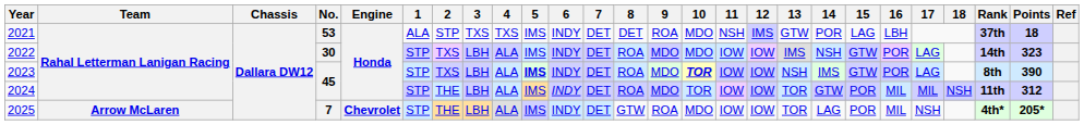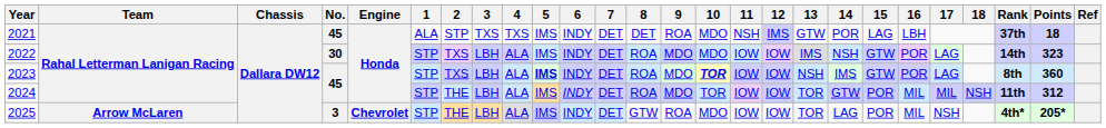 <table class="wikitable" style="text-align:center; font-size:85%">
 <tr>
 <th>Year</th>
 <th>Team</th>
 <th>Chassis</th>
 <th>No.</th>
 <th>Engine</th>
 <th>1</th>
 <th>2</th>
 <th>3</th>
 <th>4</th>
 <th>5</th>
 <th>6</th>
 <th>7</th>
 <th>8</th>
 <th>9</th>
 <th>10</th>
 <th>11</th>
 <th>12</th>
 <th>13</th>
 <th>14</th>
 <th>15</th>
 <th>16</th>
 <th>17</th>
 <th>18</th>
 <th>Rank</th>
 <th>Points</th>
 <th>Ref</th>
 </tr>
 <tr>
 <td><a href='#'>2021</a></td>
 <th rowspan=4 nowrap><a href='#'>Rahal Letterman Lanigan Racing</a></th>
 <th rowspan=5 nowrap><a href='#'>Dallara DW12</a></th>
-<th>53</th>
+<th>45</th>
 <th rowspan=4 nowrap><a href='#'>Honda</a></th>
 <td><a href='#'>ALA</a></td>
 <td><a href='#'>STP</a></td>
 <td><a href='#'>TXS</a></td>
 <td><a href='#'>TXS</a></td>
 <td><a href='#'>IMS</a></td>
 <td><a href='#'>INDY</a></td>
 <td><a href='#'>DET</a></td>
 <td><a href='#'>DET</a></td>
 <td><a href='#'>ROA</a></td>
 <td><a href='#'>MDO</a></td>
 <td><a href='#'>NSH</a></td>
 <td style="background:#CFCFFF;"><a href='#'>IMS</a><br></td>
 <td><a href='#'>GTW</a></td>
 <td><a href='#'>POR</a></td>
 <td><a href='#'>LAG</a></td>
 <td><a href='#'>LBH</a></td>
 <td colspan=2></td>
 <th style="background:#CFCFFF;">37th</th>
 <th style="background:#CFCFFF;">18</th>
 <th></th>
 </tr>
 <tr>
 <td><a href='#'>2022</a></td>
 <th>30</th>
 <td style="background:#CFCFFF;"><a href='#'>STP</a><br></td>
 <td style="background:#EFCFFF;"><a href='#'>TXS</a><br></td>
 <td style="background:#CFCFFF;"><a href='#'>LBH</a><br></td>
 <td style="background:#CFCFFF;"><a href='#'>ALA</a><br></td>
 <td style="background:#CFEAFF;"><a href='#'>IMS</a><br></td>
 <td style="background:#CFCFFF;"><a href='#'>INDY</a><br></td>
 <td style="background:#CFCFFF;"><a href='#'>DET</a><br></td>
 <td style="background:#CFEAFF;"><a href='#'>ROA</a><br></td>
 <td style="background:#CFCFFF;"><a href='#'>MDO</a><br></td>
 <td style="background:#CFEAFF;"><a href='#'>MDO</a><br></td>
 <td style="background:#CFEAFF;"><a href='#'>IOW</a><br></td>
 <td style="background:#EFCFFF;"><a href='#'>IOW</a><br></td>
 <td style="background:#DFDFDF;"><a href='#'>IMS</a><br></td>
 <td style="background:#CFEAFF;"><a href='#'>NSH</a><br></td>
 <td style="background:#CFCFFF;"><a href='#'>GTW</a><br></td>
 <td style="background:#EFCFFF;"><a href='#'>POR</a><br></td>
 <td style="background:#DFFFDF;"><a href='#'>LAG</a><br></td>
 <td></td>
 <th style="background:#CFCFFF;">14th</th>
 <th style="background:#CFCFFF;">323</th>
 <th></th>
 </tr>
 <tr>
 <td><a href='#'>2023</a></td>
 <th rowspan=2>45</th>
 <td style="background:#CFEAFF;"><a href='#'>STP</a><br></td>
 <td style="background:#CFCFFF;"><a href='#'>TXS</a><br></td>
 <td style="background:#CFCFFF;"><a href='#'>LBH</a><br></td>
 <td style="background:#CFEAFF;"><a href='#'>ALA</a><br></td>
 <td style="background:#DFFFDF;"><strong><a href='#'>IMS</a></strong><br></td>
 <td style="background:#CFCFFF;"><a href='#'>INDY</a><br></td>
 <td style="background:#CFCFFF;"><a href='#'>DET</a><br></td>
 <td style="background:#CFEAFF;"><a href='#'>ROA</a><br></td>
 <td style="background:#DFFFDF;"><a href='#'>MDO</a><br></td>
 <td style="background:#FFFFBF;"><strong><em><a href='#'>TOR</a></em></strong><br></td>
 <td style="background:#CFCFFF;"><a href='#'>IOW</a><br></td>
 <td style="background:#CFCFFF;"><a href='#'>IOW</a><br></td>
 <td style="background:#CFEAFF;"><a href='#'>NSH</a><br></td>
 <td style="background:#DFFFDF;"><a href='#'>IMS</a><br></td>
 <td style="background:#CFCFFF;"><a href='#'>GTW</a><br></td>
 <td style="background:#CFCFFF;"><a href='#'>POR</a><br></td>
 <td style="background:#CFEAFF;"><a href='#'>LAG</a><br></td>
 <td></td>
 <th style="background:#CFEAFF;">8th</th>
-<th style="background:#CFEAFF;">390</th>
+<th style="background:#CFEAFF;">360</th>
 <th></th>
 </tr>
 <tr>
 <td><a href='#'>2024</a></td>
 <td style="background:#CFCFFF;"><a href='#'>STP</a><br></td>
 <td style="background:#CFEAFF;"><a href='#'>THE</a><br></td>
 <td style="background:#CFCFFF;"><a href='#'>LBH</a><br></td>
 <td style="background:#CFEAFF;"><a href='#'>ALA</a><br></td>
 <td style="background:#FFDF9F;"><a href='#'>IMS</a><br></td>
 <td style="background:#CFCFFF;"><em><a href='#'>INDY</a></em><br></td>
 <td style="background:#CFCFFF;"><a href='#'>DET</a><br></td>
 <td style="background:#CFCFFF;"><a href='#'>ROA</a><br></td>
 <td style="background:#CFCFFF;"><a href='#'>MDO</a><br></td>
 <td style="background:#CFEAFF;"><a href='#'>TOR</a><br></td>
 <td style="background:#EFCFFF;"><a href='#'>IOW</a><br></td>
 <td style="background:#CFCFFF;"><a href='#'>IOW</a><br></td>
 <td style="background:#CFEAFF;"><a href='#'>TOR</a><br></td>
 <td style="background:#CFCFFF;"><a href='#'>GTW</a><br></td>
 <td style="background:#CFCFFF;"><a href='#'>POR</a><br></td>
 <td style="background:#CFEAFF;"><a href='#'>MIL</a><br></td>
 <td style="background:#CFCFFF;"><a href='#'>MIL</a><br></td>
 <td style="background:#CFCFFF;"><a href='#'>NSH</a><br></td>
 <th style="background:#CFCFFF;">11th</th>
 <th style="background:#CFCFFF;">312</th>
 <th></th>
 </tr>
 <tr>
 <td><a href='#'>2025</a></td>
 <th nowrap><a href='#'>Arrow McLaren</a></th>
-<th>7</th>
+<th>3</th>
 <th><a href='#'>Chevrolet</a></th>
 <td style="background:#CFEAFF;"><a href='#'>STP</a><br></td>
 <td style="background:#FFDF9F;"><a href='#'>THE</a><br></td>
 <td style="background:#FFDF9F;"><a href='#'>LBH</a><br></td>
 <td style="background:#DFDFDF;"><a href='#'>ALA</a><br></td>
 <td style="background:#CFCFFF;"><a href='#'>IMS</a><br></td>
 <td style="background:#CFEAFF;"><a href='#'>INDY</a><br></td>
 <td style="background:#CFEAFF;"><a href='#'>DET</a><br></td>
 <td><a href='#'>GTW</a><br></td>
 <td><a href='#'>ROA</a><br></td>
 <td><a href='#'>MDO</a><br></td>
 <td><a href='#'>IOW</a><br></td>
 <td><a href='#'>IOW</a><br></td>
 <td><a href='#'>TOR</a><br></td>
 <td><a href='#'>LAG</a><br></td>
 <td><a href='#'>POR</a><br></td>
 <td><a href='#'>MIL</a><br></td>
 <td><a href='#'>NSH</a><br></td>
 <td></td>
 <th style="background:#DFFFDF;">4th*</th>
 <th style="background:#DFFFDF;">205*</th>
 <th></th>
 </tr>
 </table>
